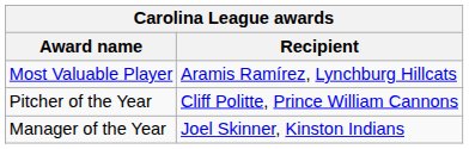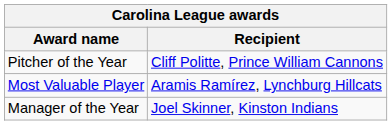 <table class="wikitable">
 <tr>
 <th colspan="2">Carolina League awards</th>
 </tr>
 <tr>
 <th>Award name</th>
 <th>Recipient</th>
 </tr>
 <tr>
+<td>Pitcher of the Year</td>
+<td><a href='#'>Cliff Politte</a>, <a href='#'>Prince William Cannons</a></td>
+</tr>
+<tr>
 <td><a href='#'>Most Valuable Player</a></td>
 <td><a href='#'>Aramis Ramírez</a>, <a href='#'>Lynchburg Hillcats</a></td>
-</tr>
-<tr>
-<td>Pitcher of the Year</td>
-<td><a href='#'>Cliff Politte</a>, <a href='#'>Prince William Cannons</a></td>
 </tr>
 <tr>
 <td>Manager of the Year</td>
 <td><a href='#'>Joel Skinner</a>, <a href='#'>Kinston Indians</a></td>
 </tr>
 </table>
